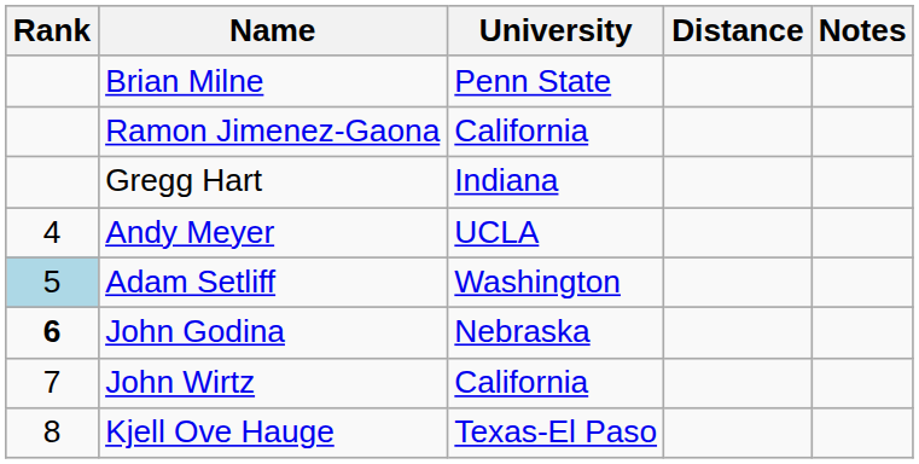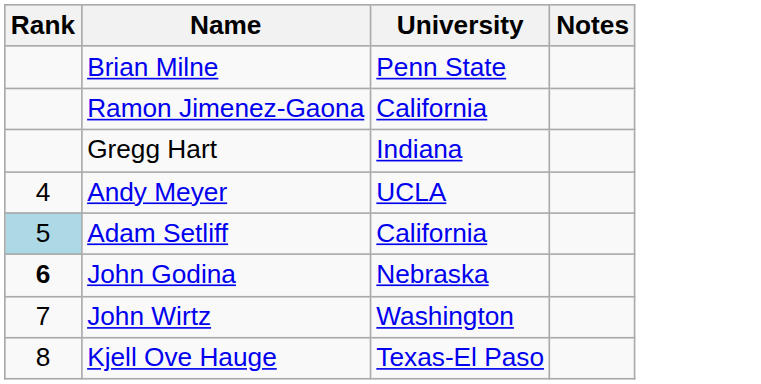 <table class="wikitable sortable" style="text-align:center">
 <tr>
 <th>Rank</th>
 <th>Name</th>
 <th>University</th>
-<th>Distance</th>
 <th>Notes</th>
 </tr>
 <tr>
 <td></td>
 <td align=left><a href='#'>Brian Milne</a></td>
 <td align=left><a href='#'>Penn State</a></td>
 <td></td>
-<td></td>
 </tr>
 <tr>
 <td></td>
 <td align=left><a href='#'>Ramon Jimenez-Gaona</a></td>
 <td align="left"><a href='#'>California</a></td>
-<td></td>
 <td></td>
 </tr>
 <tr>
 <td></td>
 <td align=left>Gregg Hart</td>
 <td align=left><a href='#'>Indiana</a></td>
 <td></td>
-<td></td>
 </tr>
 <tr>
 <td>4</td>
 <td align=left><a href='#'>Andy Meyer</a></td>
 <td align=left><a href='#'>UCLA</a></td>
 <td></td>
-<td></td>
 </tr>
 <tr>
 <td style="background: lightblue;">5</td>
 <td align=left><a href='#'>Adam Setliff</a></td>
-<td align=left><a href='#'>Washington</a></td>
-<td></td>
+<td align="left"><a href='#'>California</a></td>
 <td></td>
 </tr>
 <tr>
 <td><strong>6</strong></td>
 <td align=left><a href='#'>John Godina</a></td>
 <td align="left"><a href='#'>Nebraska</a></td>
 <td></td>
-<td></td>
 </tr>
 <tr>
 <td>7</td>
 <td align=left><a href='#'>John Wirtz</a></td>
-<td align="left"><a href='#'>California</a></td>
-<td></td>
+<td align=left><a href='#'>Washington</a></td>
 <td></td>
 </tr>
 <tr>
 <td>8</td>
 <td align=left><a href='#'>Kjell Ove Hauge</a> </td>
 <td align=left><a href='#'>Texas-El Paso</a></td>
 <td></td>
-<td></td>
 </tr>
 </table>
